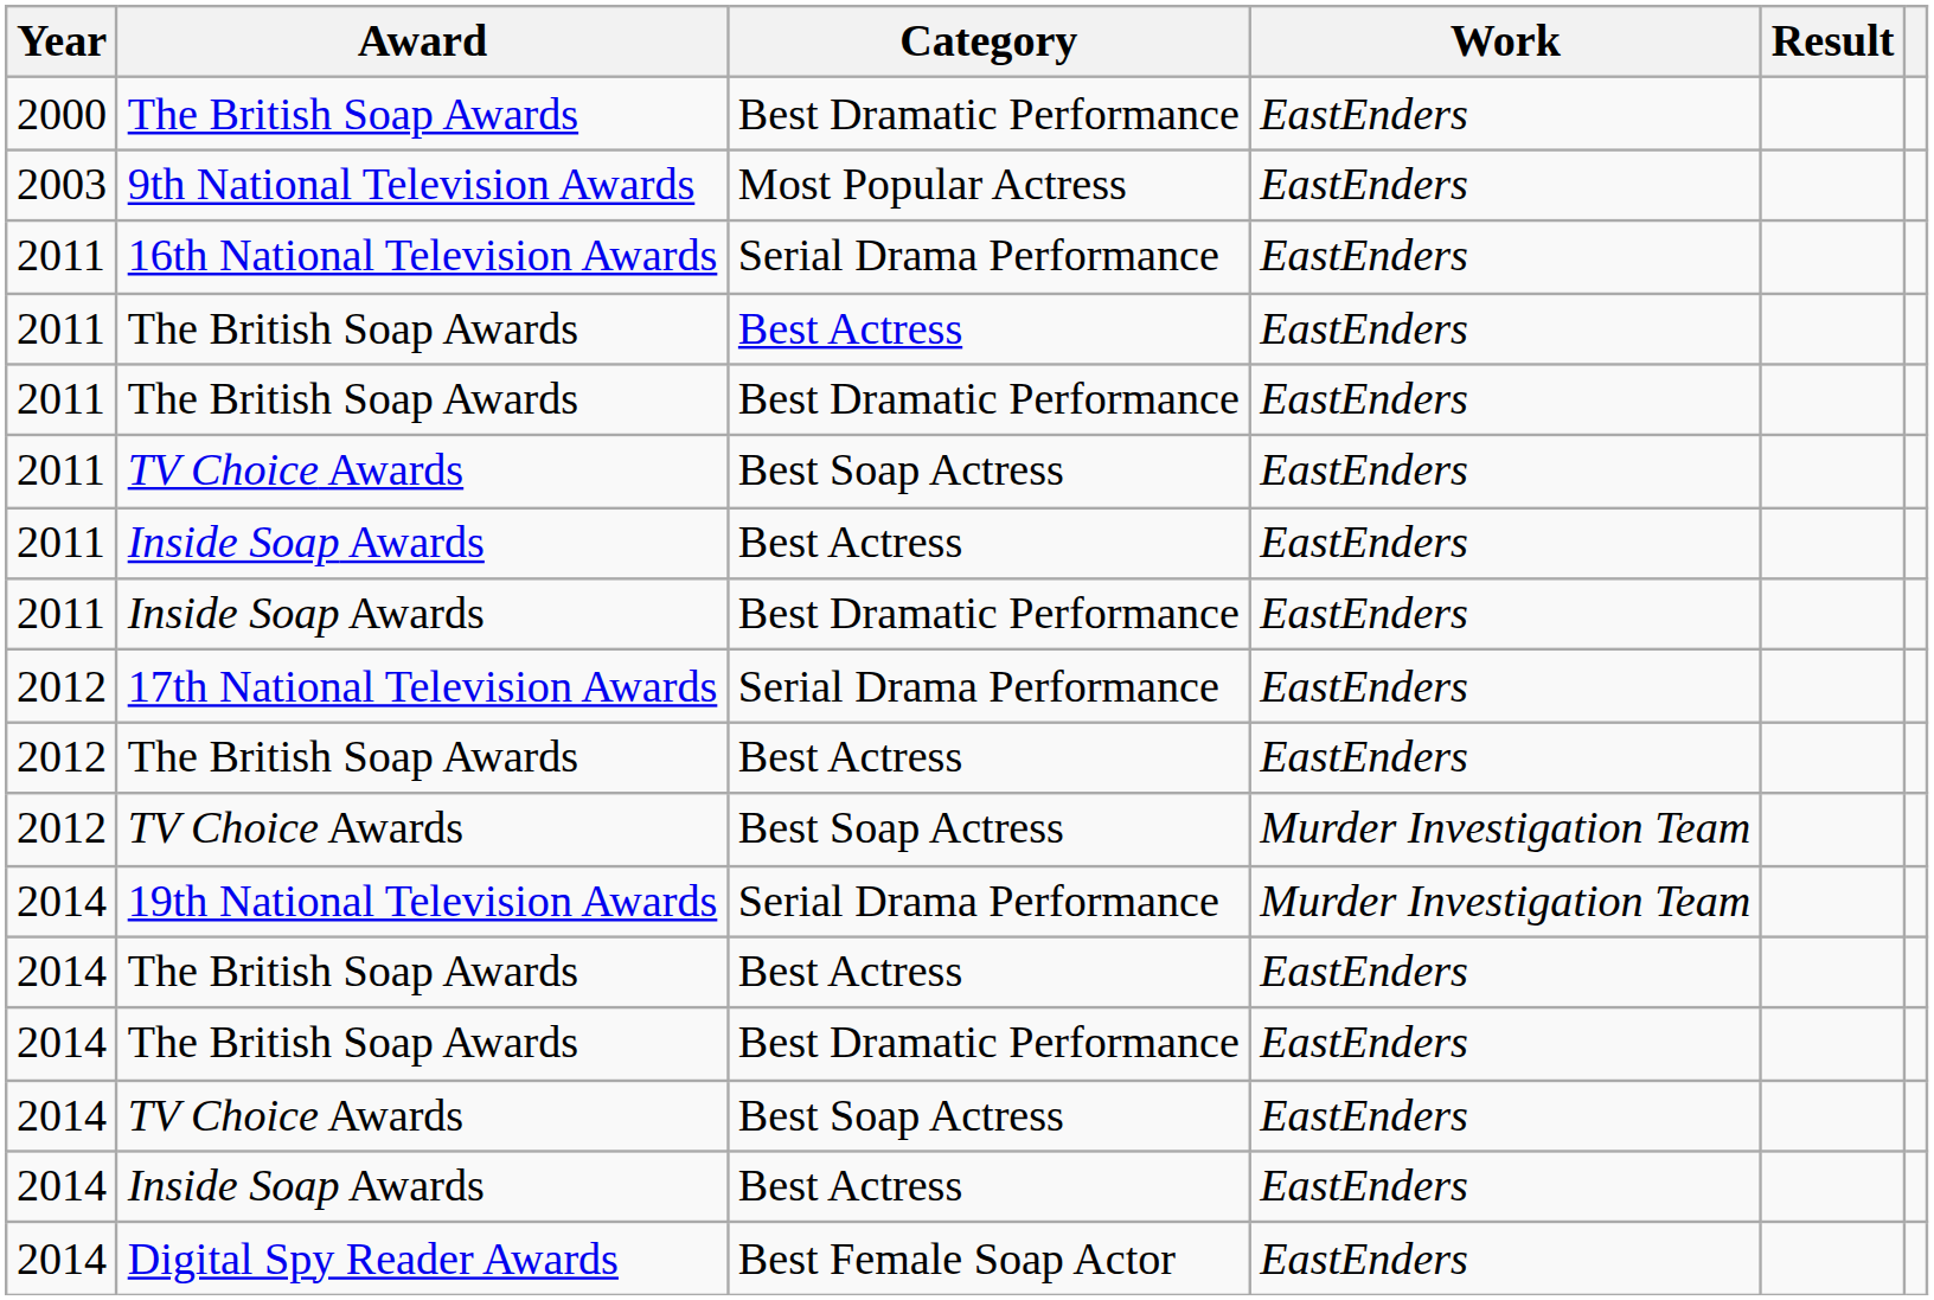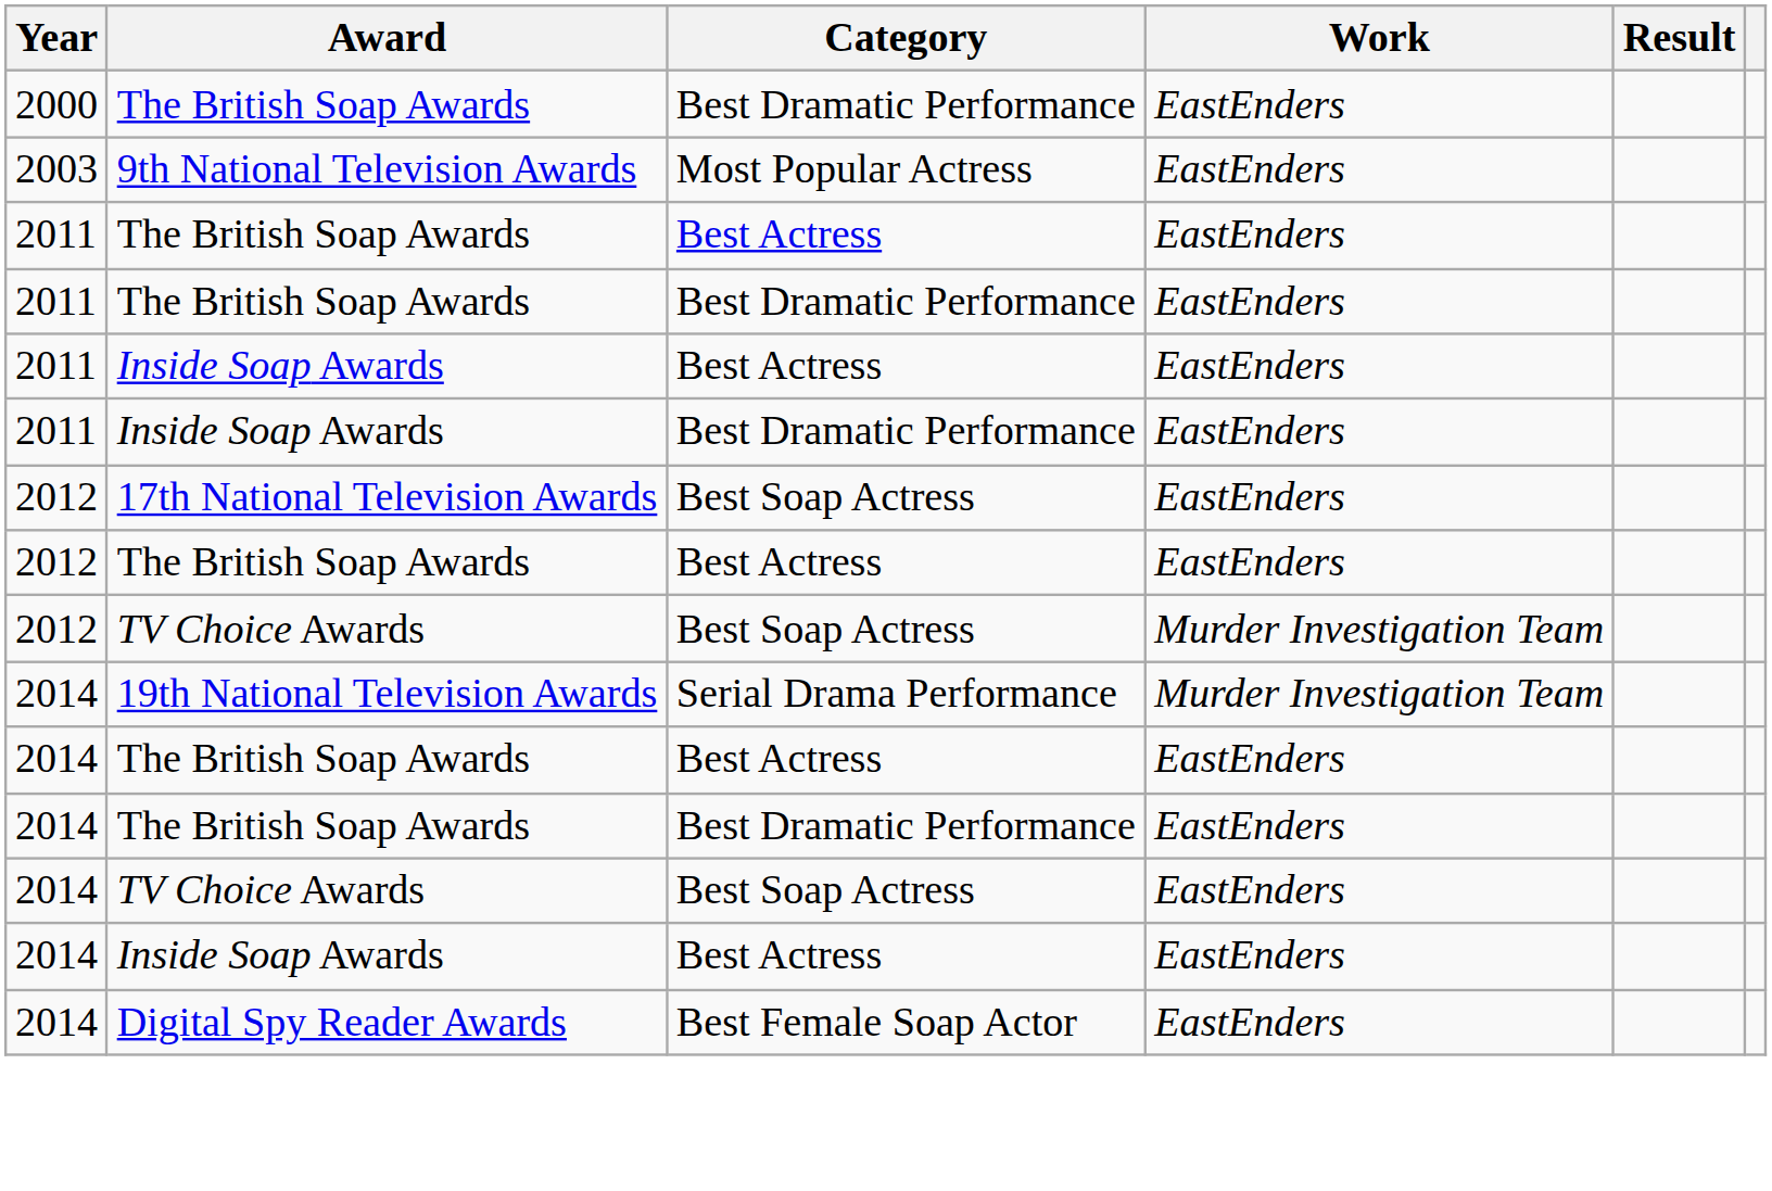 <table class="wikitable sortable">
 <tr>
 <th>Year</th>
 <th>Award</th>
 <th>Category</th>
 <th>Work</th>
 <th>Result</th>
 <th scope=col class=unsortable></th>
 </tr>
 <tr>
 <td>2000</td>
 <td><a href='#'>The British Soap Awards</a></td>
 <td>Best Dramatic Performance</td>
 <td><em>EastEnders</em></td>
 <td></td>
 <td align="center"></td>
 </tr>
 <tr>
 <td>2003</td>
 <td><a href='#'>9th National Television Awards</a></td>
 <td>Most Popular Actress</td>
 <td><em>EastEnders</em></td>
 <td></td>
 <td align="center"></td>
 </tr>
 <tr>
 <td>2011</td>
-<td><a href='#'>16th National Television Awards</a></td>
-<td>Serial Drama Performance</td>
-<td><em>EastEnders</em></td>
-<td></td>
-<td align="center"></td>
-</tr>
-<tr>
-<td>2011</td>
 <td>The British Soap Awards</td>
 <td><a href='#'>Best Actress</a></td>
 <td><em>EastEnders</em></td>
 <td></td>
 <td align="center"></td>
 </tr>
 <tr>
 <td>2011</td>
 <td>The British Soap Awards</td>
 <td>Best Dramatic Performance</td>
-<td><em>EastEnders</em></td>
-<td></td>
-<td align="center"></td>
-</tr>
-<tr>
-<td>2011</td>
-<td><a href='#'><em>TV Choice</em> Awards</a></td>
-<td>Best Soap Actress</td>
 <td><em>EastEnders</em></td>
 <td></td>
 <td align="center"></td>
 </tr>
 <tr>
 <td>2011</td>
 <td><a href='#'><em>Inside Soap</em> Awards</a></td>
 <td>Best Actress</td>
 <td><em>EastEnders</em></td>
 <td></td>
 <td align="center"></td>
 </tr>
 <tr>
 <td>2011</td>
 <td><em>Inside Soap</em> Awards</td>
 <td>Best Dramatic Performance</td>
 <td><em>EastEnders</em></td>
 <td></td>
 <td align="center"></td>
 </tr>
 <tr>
 <td>2012</td>
 <td><a href='#'>17th National Television Awards</a></td>
-<td>Serial Drama Performance</td>
+<td>Best Soap Actress</td>
 <td><em>EastEnders</em></td>
 <td></td>
 <td align="center"></td>
 </tr>
 <tr>
 <td>2012</td>
 <td>The British Soap Awards</td>
 <td>Best Actress</td>
 <td><em>EastEnders</em></td>
 <td></td>
 <td align="center"></td>
 </tr>
 <tr>
 <td>2012</td>
 <td><em>TV Choice</em> Awards</td>
 <td>Best Soap Actress</td>
 <td><em>Murder Investigation Team</em></td>
 <td></td>
 <td align="center"></td>
 </tr>
 <tr>
 <td>2014</td>
 <td><a href='#'>19th National Television Awards</a></td>
 <td>Serial Drama Performance</td>
 <td><em>Murder Investigation Team</em></td>
 <td></td>
 <td align="center"></td>
 </tr>
 <tr>
 <td>2014</td>
 <td>The British Soap Awards</td>
 <td>Best Actress</td>
 <td><em>EastEnders</em></td>
 <td></td>
 <td align="center"></td>
 </tr>
 <tr>
 <td>2014</td>
 <td>The British Soap Awards</td>
 <td>Best Dramatic Performance</td>
 <td><em>EastEnders</em></td>
 <td></td>
 <td align="center"></td>
 </tr>
 <tr>
 <td>2014</td>
 <td><em>TV Choice</em> Awards</td>
 <td>Best Soap Actress</td>
 <td><em>EastEnders</em></td>
 <td></td>
 <td align="center"></td>
 </tr>
 <tr>
 <td>2014</td>
 <td><em>Inside Soap</em> Awards</td>
 <td>Best Actress</td>
 <td><em>EastEnders</em></td>
 <td></td>
 <td align="center"></td>
 </tr>
 <tr>
 <td>2014</td>
 <td><a href='#'>Digital Spy Reader Awards</a></td>
 <td>Best Female Soap Actor</td>
 <td><em>EastEnders</em></td>
 <td></td>
 <td align="center"></td>
 </tr>
 </table>
